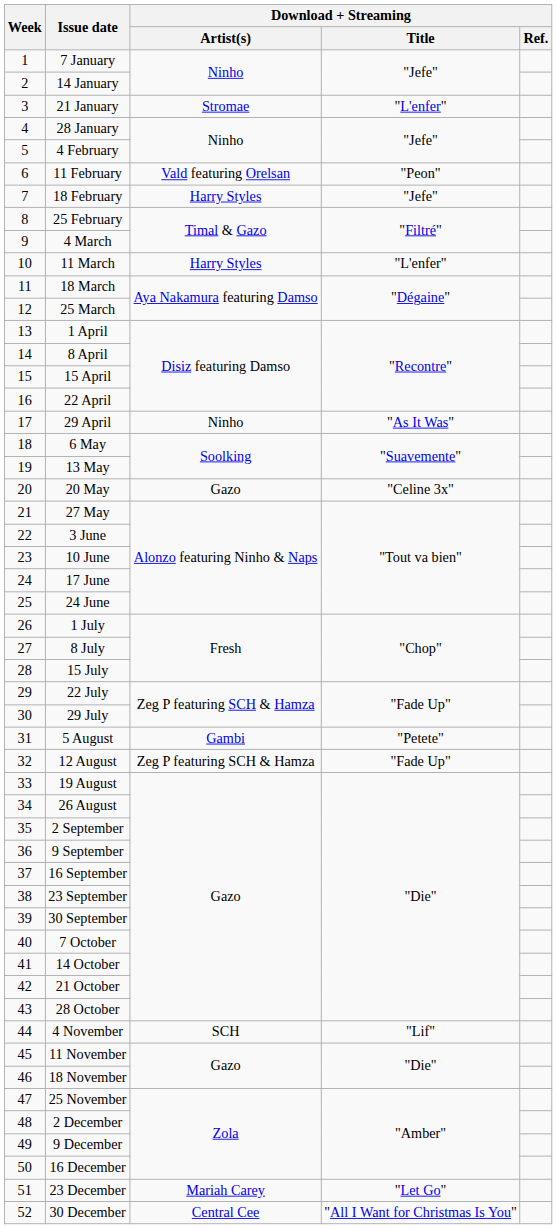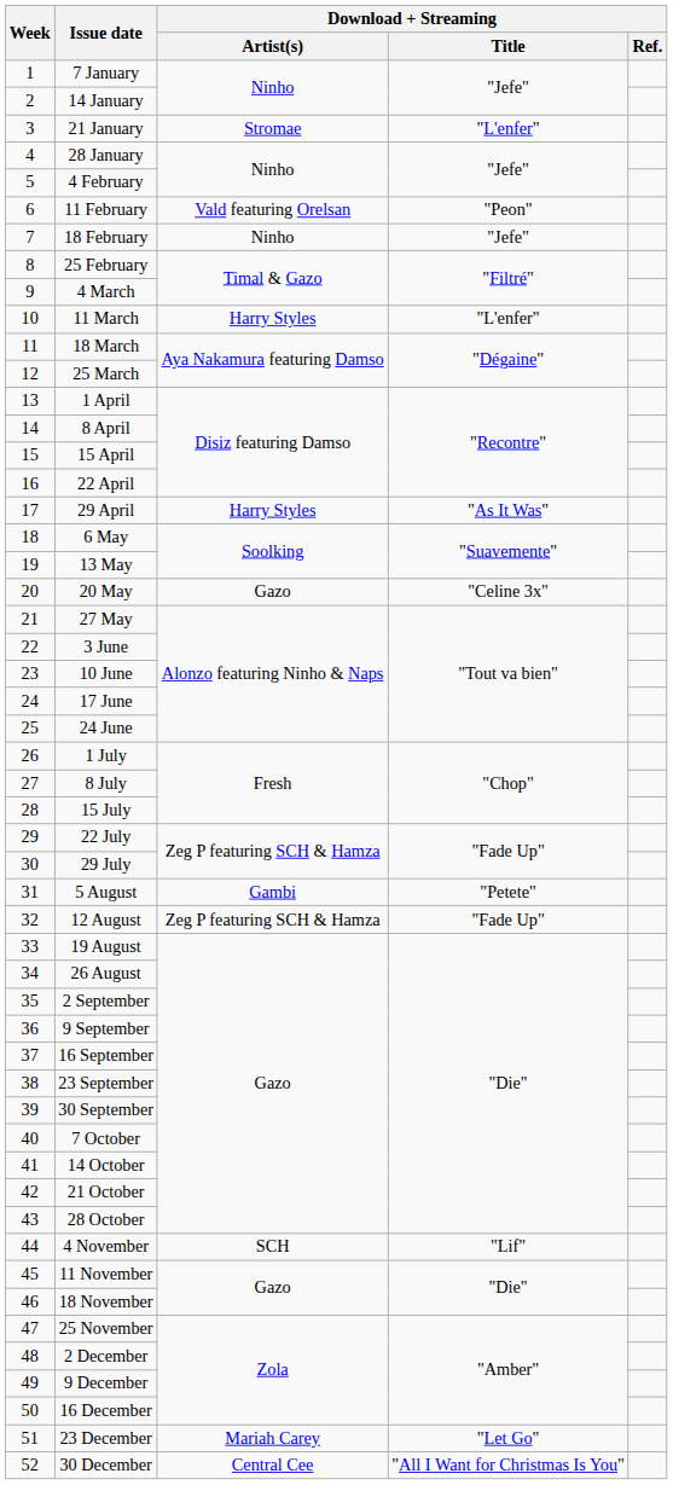 <table class="wikitable" style="text-align:center;">
 <tr>
 <th rowspan="2">Week</th>
 <th rowspan="2">Issue date</th>
 <th colspan="3">Download + Streaming</th>
 </tr>
 <tr>
 <th>Artist(s)</th>
 <th>Title</th>
 <th>Ref.</th>
 </tr>
 <tr>
 <td>1</td>
 <td>7 January</td>
 <td rowspan=2><a href='#'>Ninho</a></td>
 <td rowspan=2>"Jefe"</td>
 <td></td>
 </tr>
 <tr>
 <td>2</td>
 <td>14 January</td>
 <td></td>
 </tr>
 <tr>
 <td>3</td>
 <td>21 January</td>
 <td><a href='#'>Stromae</a></td>
 <td>"<a href='#'>L'enfer</a>"</td>
 <td></td>
 </tr>
 <tr>
 <td>4</td>
 <td>28 January</td>
 <td rowspan=2>Ninho</td>
 <td rowspan=2>"Jefe"</td>
 <td></td>
 </tr>
 <tr>
 <td>5</td>
 <td>4 February</td>
 <td></td>
 </tr>
 <tr>
 <td>6</td>
 <td>11 February</td>
 <td><a href='#'>Vald</a> featuring <a href='#'>Orelsan</a></td>
 <td>"Peon"</td>
 <td></td>
 </tr>
 <tr>
 <td>7</td>
 <td>18 February</td>
-<td><a href='#'>Harry Styles</a></td>
+<td>Ninho</td>
 <td>"Jefe"</td>
 <td></td>
 </tr>
 <tr>
 <td>8</td>
 <td>25 February</td>
 <td rowspan=2><a href='#'>Timal</a> & <a href='#'>Gazo</a></td>
 <td rowspan=2>"<a href='#'>Filtré</a>"</td>
 <td></td>
 </tr>
 <tr>
 <td>9</td>
 <td>4 March</td>
 <td></td>
 </tr>
 <tr>
 <td>10</td>
 <td>11 March</td>
 <td><a href='#'>Harry Styles</a></td>
 <td>"L'enfer"</td>
 <td></td>
 </tr>
 <tr>
 <td>11</td>
 <td>18 March</td>
 <td rowspan=2><a href='#'>Aya Nakamura</a> featuring <a href='#'>Damso</a></td>
 <td rowspan=2>"<a href='#'>Dégaine</a>"</td>
 <td></td>
 </tr>
 <tr>
 <td>12</td>
 <td>25 March</td>
 <td></td>
 </tr>
 <tr>
 <td>13</td>
 <td>1 April</td>
 <td rowspan=4><a href='#'>Disiz</a> featuring Damso</td>
 <td rowspan=4>"<a href='#'>Recontre</a>"</td>
 <td></td>
 </tr>
 <tr>
 <td>14</td>
 <td>8 April</td>
 <td></td>
 </tr>
 <tr>
 <td>15</td>
 <td>15 April</td>
 <td></td>
 </tr>
 <tr>
 <td>16</td>
 <td>22 April</td>
 <td></td>
 </tr>
 <tr>
 <td>17</td>
 <td>29 April</td>
-<td>Ninho</td>
+<td><a href='#'>Harry Styles</a></td>
 <td>"<a href='#'>As It Was</a>"</td>
 <td></td>
 </tr>
 <tr>
 <td>18</td>
 <td>6 May</td>
 <td rowspan=2><a href='#'>Soolking</a></td>
 <td rowspan=2>"<a href='#'>Suavemente</a>"</td>
 <td></td>
 </tr>
 <tr>
 <td>19</td>
 <td>13 May</td>
 <td></td>
 </tr>
 <tr>
 <td>20</td>
 <td>20 May</td>
 <td>Gazo</td>
 <td>"Celine 3x"</td>
 <td></td>
 </tr>
 <tr>
 <td>21</td>
 <td>27 May</td>
 <td rowspan=5><a href='#'>Alonzo</a> featuring Ninho & <a href='#'>Naps</a></td>
 <td rowspan=5>"Tout va bien"</td>
 <td></td>
 </tr>
 <tr>
 <td>22</td>
 <td>3 June</td>
 <td></td>
 </tr>
 <tr>
 <td>23</td>
 <td>10 June</td>
 <td></td>
 </tr>
 <tr>
 <td>24</td>
 <td>17 June</td>
 <td></td>
 </tr>
 <tr>
 <td>25</td>
 <td>24 June</td>
 <td></td>
 </tr>
 <tr>
 <td>26</td>
 <td>1 July</td>
 <td rowspan=3>Fresh</td>
 <td rowspan=3>"Chop"</td>
 <td></td>
 </tr>
 <tr>
 <td>27</td>
 <td>8 July</td>
 <td></td>
 </tr>
 <tr>
 <td>28</td>
 <td>15 July</td>
 <td></td>
 </tr>
 <tr>
 <td>29</td>
 <td>22 July</td>
 <td rowspan=2>Zeg P featuring <a href='#'>SCH</a> & <a href='#'>Hamza</a></td>
 <td rowspan=2>"Fade Up"</td>
 <td></td>
 </tr>
 <tr>
 <td>30</td>
 <td>29 July</td>
 <td></td>
 </tr>
 <tr>
 <td>31</td>
 <td>5 August</td>
 <td><a href='#'>Gambi</a></td>
 <td>"Petete"</td>
 <td></td>
 </tr>
 <tr>
 <td>32</td>
 <td>12 August</td>
 <td>Zeg P featuring SCH & Hamza</td>
 <td>"Fade Up"</td>
 <td></td>
 </tr>
 <tr>
 <td>33</td>
 <td>19 August</td>
 <td rowspan=11>Gazo</td>
 <td rowspan=11>"Die"</td>
 <td></td>
 </tr>
 <tr>
 <td>34</td>
 <td>26 August</td>
 <td></td>
 </tr>
 <tr>
 <td>35</td>
 <td>2 September</td>
 <td></td>
 </tr>
 <tr>
 <td>36</td>
 <td>9 September</td>
 <td></td>
 </tr>
 <tr>
 <td>37</td>
 <td>16 September</td>
 <td></td>
 </tr>
 <tr>
 <td>38</td>
 <td>23 September</td>
 <td></td>
 </tr>
 <tr>
 <td>39</td>
 <td>30 September</td>
 <td></td>
 </tr>
 <tr>
 <td>40</td>
 <td>7 October</td>
 <td></td>
 </tr>
 <tr>
 <td>41</td>
 <td>14 October</td>
 <td></td>
 </tr>
 <tr>
 <td>42</td>
 <td>21 October</td>
 <td></td>
 </tr>
 <tr>
 <td>43</td>
 <td>28 October</td>
 <td></td>
 </tr>
 <tr>
 <td>44</td>
 <td>4 November</td>
 <td>SCH</td>
 <td>"Lif"</td>
 <td></td>
 </tr>
 <tr>
 <td>45</td>
 <td>11 November</td>
 <td rowspan=2>Gazo</td>
 <td rowspan=2>"Die"</td>
 <td></td>
 </tr>
 <tr>
 <td>46</td>
 <td>18 November</td>
 <td></td>
 </tr>
 <tr>
 <td>47</td>
 <td>25 November</td>
 <td rowspan=4><a href='#'>Zola</a></td>
 <td rowspan=4>"Amber"</td>
 <td></td>
 </tr>
 <tr>
 <td>48</td>
 <td>2 December</td>
 <td></td>
 </tr>
 <tr>
 <td>49</td>
 <td>9 December</td>
 <td></td>
 </tr>
 <tr>
 <td>50</td>
 <td>16 December</td>
 <td></td>
 </tr>
 <tr>
 <td>51</td>
 <td>23 December</td>
 <td><a href='#'>Mariah Carey</a></td>
 <td>"<a href='#'>Let Go</a>"</td>
 <td></td>
 </tr>
 <tr>
 <td>52</td>
 <td>30 December</td>
 <td><a href='#'>Central Cee</a></td>
 <td>"<a href='#'>All I Want for Christmas Is You</a>"</td>
 <td></td>
 </tr>
 </table>
